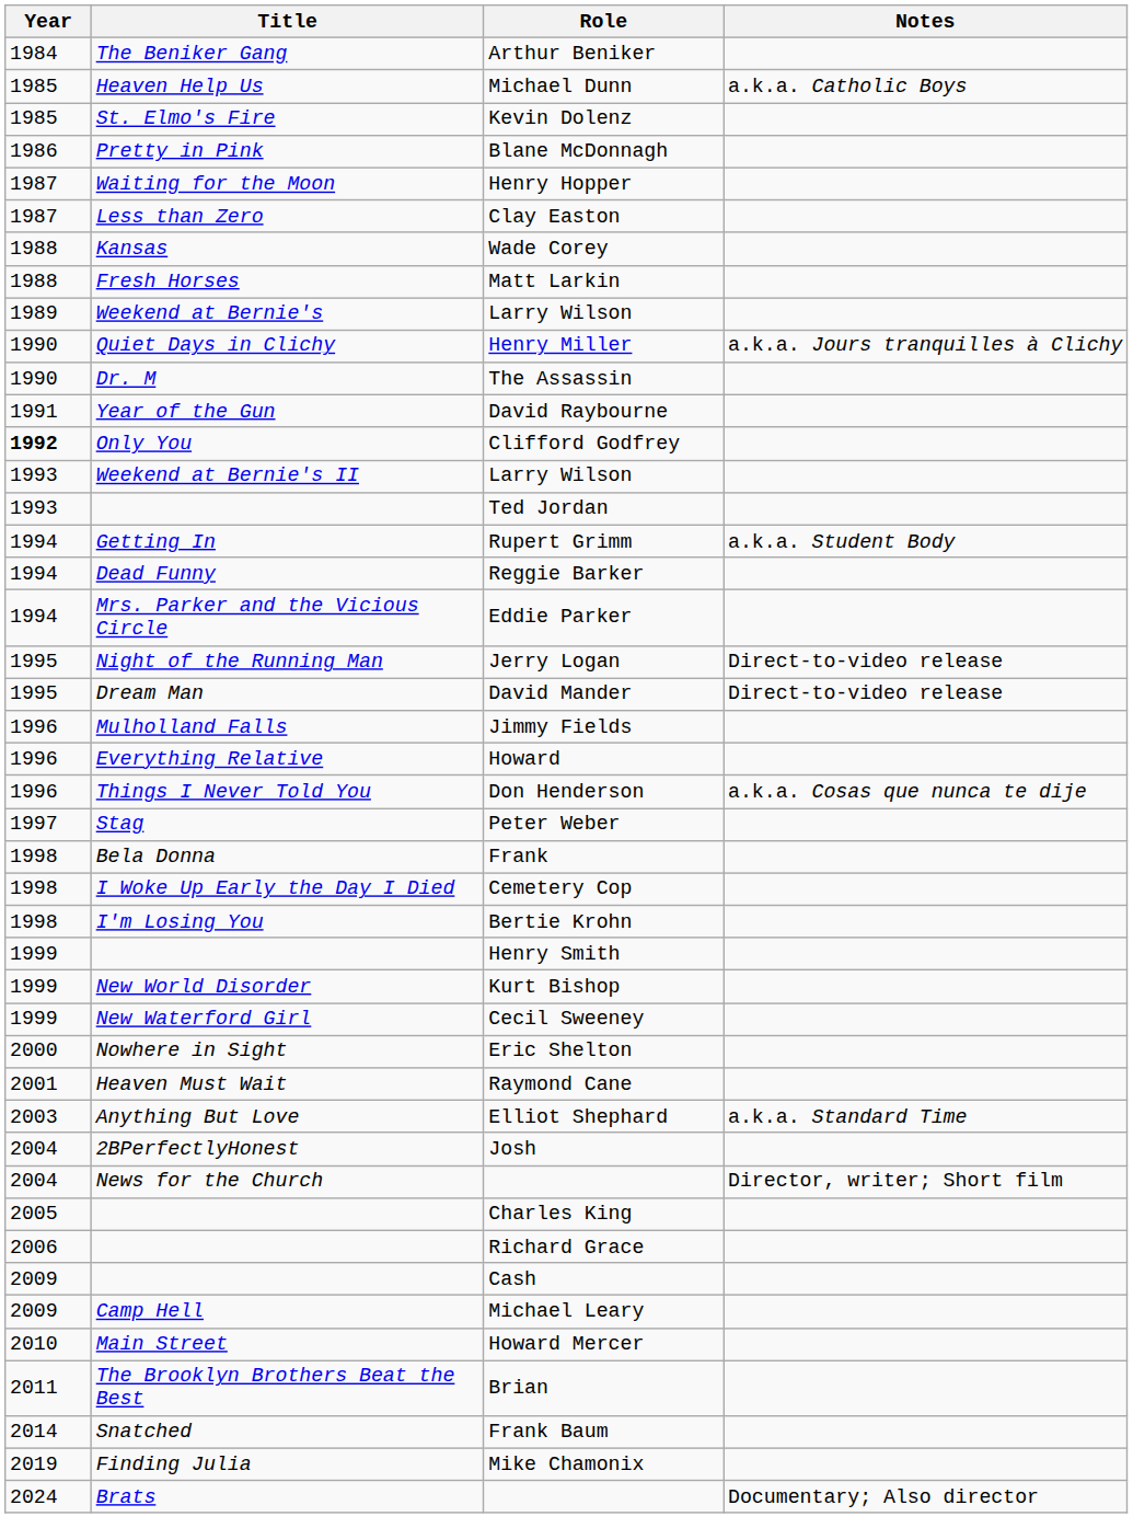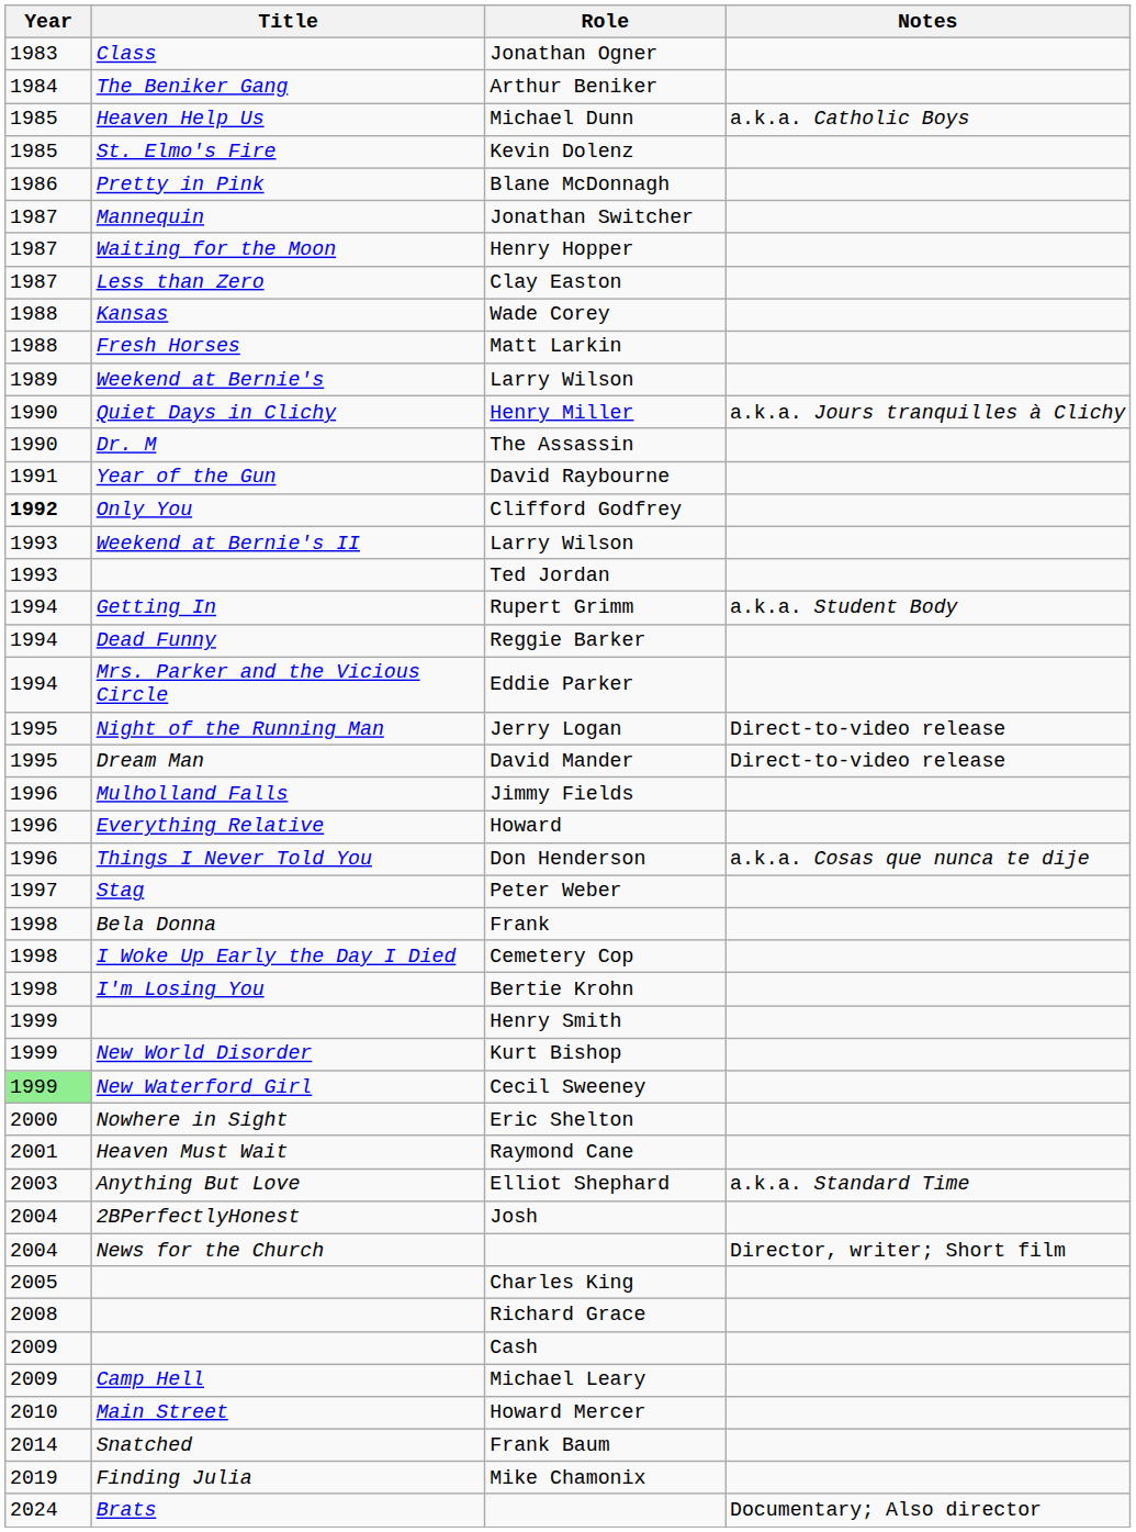 <table class="wikitable sortable">
 <tr>
 <th width="50px">Year</th>
 <th width="250px">Title</th>
 <th width="150px">Role</th>
 <th class="unsortable">Notes</th>
+</tr>
+<tr>
+<td>1983</td>
+<td><em><a href='#'>Class</a></em></td>
+<td>Jonathan Ogner</td>
+<td></td>
 </tr>
 <tr>
 <td>1984</td>
 <td><em><a href='#'>The Beniker Gang</a></em></td>
 <td>Arthur Beniker</td>
 <td></td>
 </tr>
 <tr>
 <td>1985</td>
 <td><em><a href='#'>Heaven Help Us</a></em></td>
 <td>Michael Dunn</td>
 <td>a.k.a. <em>Catholic Boys</em></td>
 </tr>
 <tr>
 <td>1985</td>
 <td><em><a href='#'>St. Elmo's Fire</a></em></td>
 <td>Kevin Dolenz</td>
 <td></td>
 </tr>
 <tr>
 <td>1986</td>
 <td><em><a href='#'>Pretty in Pink</a></em></td>
 <td>Blane McDonnagh</td>
+<td></td>
+</tr>
+<tr>
+<td>1987</td>
+<td><em><a href='#'>Mannequin</a></em></td>
+<td>Jonathan Switcher</td>
 <td></td>
 </tr>
 <tr>
 <td>1987</td>
 <td><em><a href='#'>Waiting for the Moon</a></em></td>
 <td>Henry Hopper</td>
 <td></td>
 </tr>
 <tr>
 <td>1987</td>
 <td><em><a href='#'>Less than Zero</a></em></td>
 <td>Clay Easton</td>
 <td></td>
 </tr>
 <tr>
 <td>1988</td>
 <td><em><a href='#'>Kansas</a></em></td>
 <td>Wade Corey</td>
 <td></td>
 </tr>
 <tr>
 <td>1988</td>
 <td><em><a href='#'>Fresh Horses</a></em></td>
 <td>Matt Larkin</td>
 <td></td>
 </tr>
 <tr>
 <td>1989</td>
 <td><em><a href='#'>Weekend at Bernie's</a></em></td>
 <td>Larry Wilson</td>
 <td></td>
 </tr>
 <tr>
 <td>1990</td>
 <td><em><a href='#'>Quiet Days in Clichy</a></em></td>
 <td><a href='#'>Henry Miller</a></td>
 <td>a.k.a. <em>Jours tranquilles à Clichy</em></td>
 </tr>
 <tr>
 <td>1990</td>
 <td><em><a href='#'>Dr. M</a></em></td>
 <td>The Assassin</td>
 <td></td>
 </tr>
 <tr>
 <td>1991</td>
 <td><em><a href='#'>Year of the Gun</a></em></td>
 <td>David Raybourne</td>
 <td></td>
 </tr>
 <tr>
 <td><strong>1992</strong></td>
 <td><em><a href='#'>Only You</a></em></td>
 <td>Clifford Godfrey</td>
 <td></td>
 </tr>
 <tr>
 <td>1993</td>
 <td><em><a href='#'>Weekend at Bernie's II</a></em></td>
 <td>Larry Wilson</td>
 <td></td>
 </tr>
 <tr>
 <td>1993</td>
 <td><em></em></td>
 <td>Ted Jordan</td>
 <td></td>
 </tr>
 <tr>
 <td>1994</td>
 <td><em><a href='#'>Getting In</a></em></td>
 <td>Rupert Grimm</td>
 <td>a.k.a. <em>Student Body</em></td>
 </tr>
 <tr>
 <td>1994</td>
 <td><em><a href='#'>Dead Funny</a></em></td>
 <td>Reggie Barker</td>
 <td></td>
 </tr>
 <tr>
 <td>1994</td>
 <td><em><a href='#'>Mrs. Parker and the Vicious Circle</a></em></td>
 <td>Eddie Parker</td>
 <td></td>
 </tr>
 <tr>
 <td>1995</td>
 <td><em><a href='#'>Night of the Running Man</a></em></td>
 <td>Jerry Logan</td>
 <td>Direct-to-video release</td>
 </tr>
 <tr>
 <td>1995</td>
 <td><em>Dream Man</em></td>
 <td>David Mander</td>
 <td>Direct-to-video release</td>
 </tr>
 <tr>
 <td>1996</td>
 <td><em><a href='#'>Mulholland Falls</a></em></td>
 <td>Jimmy Fields</td>
 <td></td>
 </tr>
 <tr>
 <td>1996</td>
 <td><em><a href='#'>Everything Relative</a></em></td>
 <td>Howard</td>
 <td></td>
 </tr>
 <tr>
 <td>1996</td>
 <td><em><a href='#'>Things I Never Told You</a></em></td>
 <td>Don Henderson</td>
 <td>a.k.a. <em>Cosas que nunca te dije</em></td>
 </tr>
 <tr>
 <td>1997</td>
 <td><em><a href='#'>Stag</a></em></td>
 <td>Peter Weber</td>
 <td></td>
 </tr>
 <tr>
 <td>1998</td>
 <td><em>Bela Donna</em></td>
 <td>Frank</td>
 <td></td>
 </tr>
 <tr>
 <td>1998</td>
 <td><em><a href='#'>I Woke Up Early the Day I Died</a></em></td>
 <td>Cemetery Cop</td>
 <td></td>
 </tr>
 <tr>
 <td>1998</td>
 <td><em><a href='#'>I'm Losing You</a></em></td>
 <td>Bertie Krohn</td>
 <td></td>
 </tr>
 <tr>
 <td>1999</td>
 <td><em></em></td>
 <td>Henry Smith</td>
 <td></td>
 </tr>
 <tr>
 <td>1999</td>
 <td><em><a href='#'>New World Disorder</a></em></td>
 <td>Kurt Bishop</td>
 <td></td>
 </tr>
 <tr>
-<td>1999</td>
+<td style="background: lightgreen;">1999</td>
 <td><em><a href='#'>New Waterford Girl</a></em></td>
 <td>Cecil Sweeney</td>
 <td></td>
 </tr>
 <tr>
 <td>2000</td>
 <td><em>Nowhere in Sight</em></td>
 <td>Eric Shelton</td>
 <td></td>
 </tr>
 <tr>
 <td>2001</td>
 <td><em>Heaven Must Wait</em></td>
 <td>Raymond Cane</td>
 <td></td>
 </tr>
 <tr>
 <td>2003</td>
 <td><em>Anything But Love</em></td>
 <td>Elliot Shephard</td>
 <td>a.k.a. <em>Standard Time</em></td>
 </tr>
 <tr>
 <td>2004</td>
 <td><em>2BPerfectlyHonest</em></td>
 <td>Josh</td>
 <td></td>
 </tr>
 <tr>
 <td>2004</td>
 <td><em>News for the Church</em></td>
 <td></td>
 <td>Director, writer; Short film</td>
 </tr>
 <tr>
 <td>2005</td>
 <td><em></em></td>
 <td>Charles King</td>
 <td></td>
 </tr>
 <tr>
-<td>2006</td>
+<td>2008</td>
 <td><em></em></td>
 <td>Richard Grace</td>
 <td></td>
 </tr>
 <tr>
 <td>2009</td>
 <td><em></em></td>
 <td>Cash</td>
 <td></td>
 </tr>
 <tr>
 <td>2009</td>
 <td><em><a href='#'>Camp Hell</a></em></td>
 <td>Michael Leary</td>
 <td></td>
 </tr>
 <tr>
 <td>2010</td>
 <td><em><a href='#'>Main Street</a></em></td>
 <td>Howard Mercer</td>
 <td></td>
 </tr>
 <tr>
-<td>2011</td>
-<td><em><a href='#'>The Brooklyn Brothers Beat the Best</a></em></td>
-<td>Brian</td>
-<td></td>
-</tr>
-<tr>
 <td>2014</td>
 <td><em>Snatched</em></td>
 <td>Frank Baum</td>
 <td></td>
 </tr>
 <tr>
 <td>2019</td>
 <td><em>Finding Julia</em></td>
 <td>Mike Chamonix</td>
 <td></td>
 </tr>
 <tr>
 <td>2024</td>
 <td><em><a href='#'>Brats</a></em></td>
 <td></td>
 <td>Documentary; Also director</td>
 </tr>
 </table>
